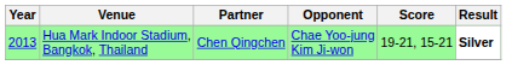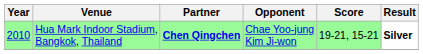 <table class="sortable wikitable" style="font-size: 90%;">
 <tr>
 <th>Year</th>
 <th>Venue</th>
 <th>Partner</th>
 <th>Opponent</th>
 <th>Score</th>
 <th>Result</th>
 </tr>
 <tr style="background:#98FB98">
-<td align="center"><a href='#'>2013</a></td>
+<td align="center"><a href='#'>2010</a></td>
 <td align="left"><a href='#'>Hua Mark Indoor Stadium</a>,<br><a href='#'>Bangkok</a>, <a href='#'>Thailand</a></td>
-<td align="left"> <a href='#'>Chen Qingchen</a></td>
+<td align="left"><strong> <a href='#'>Chen Qingchen</a></strong></td>
 <td align="left"> <a href='#'>Chae Yoo-jung</a><br> <a href='#'>Kim Ji-won</a></td>
 <td align="center">19-21, 15-21</td>
 <td style="text-align:left; background:white"> <strong>Silver</strong></td>
 </tr>
 <tr>
 </tr>
 </table>
